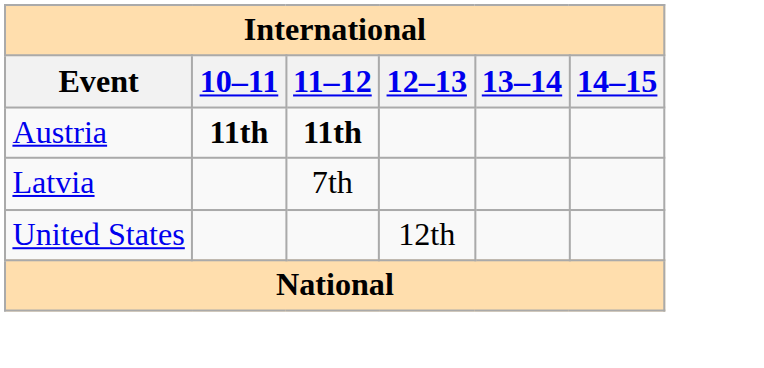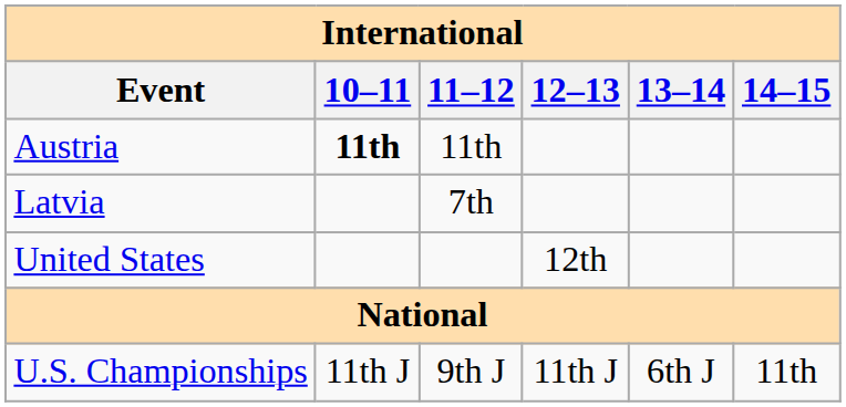 <table class="wikitable" style="text-align:center">
 <tr>
 <th colspan="6" style="background-color: #ffdead; " align="center">International</th>
 </tr>
 <tr>
 <th>Event</th>
 <th><a href='#'>10–11</a></th>
 <th><a href='#'>11–12</a></th>
 <th><a href='#'>12–13</a></th>
 <th><a href='#'>13–14</a></th>
 <th><a href='#'>14–15</a></th>
 </tr>
 <tr>
 <td align=left> <a href='#'>Austria</a></td>
 <td><strong>11th</strong></td>
-<td><strong>11th</strong></td>
+<td>11th</td>
 <td></td>
 <td></td>
 <td></td>
 </tr>
 <tr>
 <td align=left> <a href='#'>Latvia</a></td>
 <td></td>
 <td>7th</td>
 <td></td>
 <td></td>
 <td></td>
 </tr>
 <tr>
 <td align=left> <a href='#'>United States</a></td>
 <td></td>
 <td></td>
 <td>12th</td>
 <td></td>
 <td></td>
 </tr>
 <tr>
 <th colspan="6" style="background-color: #ffdead; " align="center">National</th>
 </tr>
+<tr>
+<td align=left><a href='#'>U.S. Championships</a></td>
+<td>11th J</td>
+<td>9th J</td>
+<td>11th J</td>
+<td>6th J</td>
+<td>11th</td>
+</tr>
 </table>
